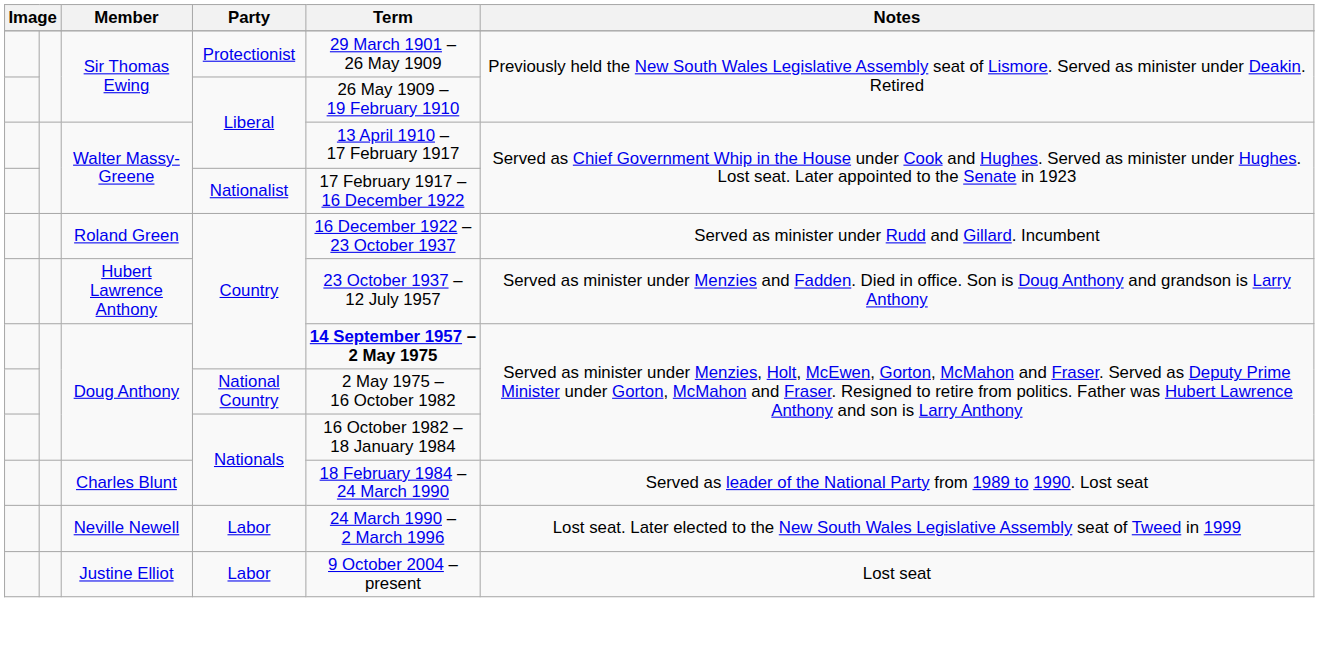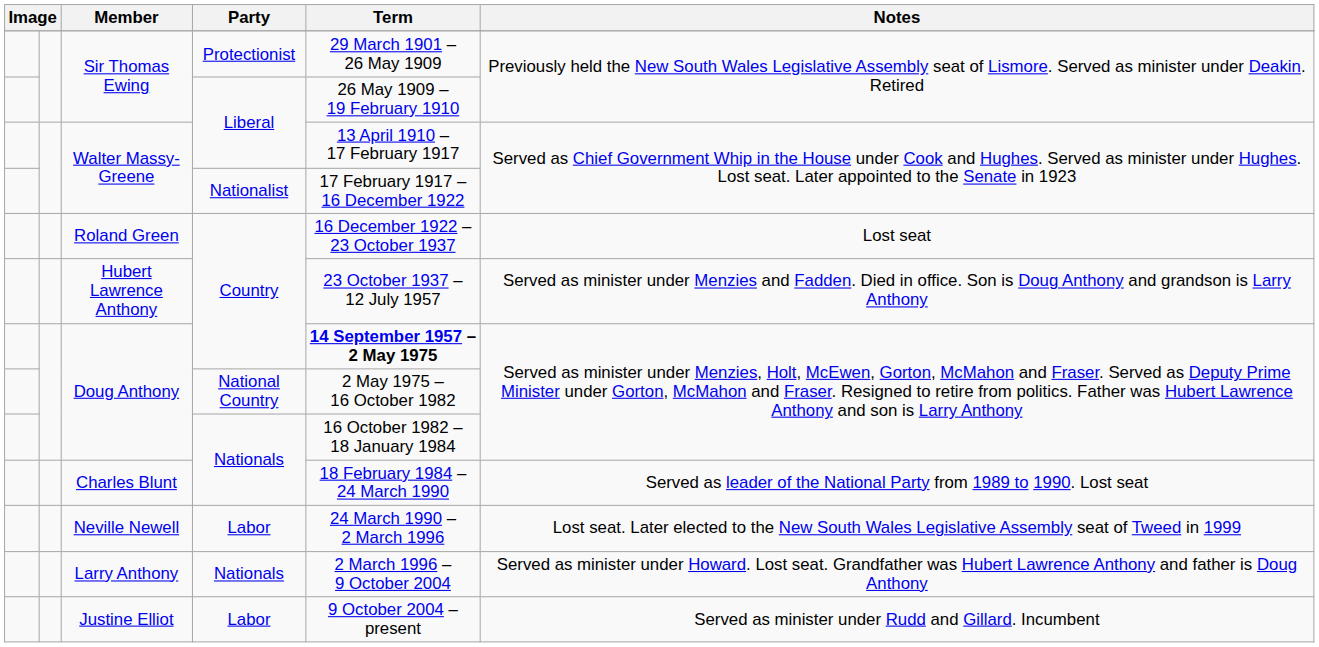 <table class=wikitable style="text-align:center">
 <tr>
 <th colspan=2>Image</th>
 <th>Member</th>
 <th>Party</th>
 <th>Term</th>
 <th>Notes</th>
 </tr>
 <tr>
 </tr>
 <tr>
 <td> </td>
 <td rowspan=2></td>
 <td rowspan=2><a href='#'>Sir Thomas Ewing</a><br></td>
 <td><a href='#'>Protectionist</a></td>
 <td nowrap><a href='#'>29 March 1901</a> –<br>26 May 1909</td>
 <td rowspan=2>Previously held the <a href='#'>New South Wales Legislative Assembly</a> seat of <a href='#'>Lismore</a>. Served as minister under <a href='#'>Deakin</a>. Retired</td>
 </tr>
 <tr>
 <td> </td>
 <td rowspan="2"><a href='#'>Liberal</a></td>
 <td nowrap>26 May 1909 –<br><a href='#'>19 February 1910</a></td>
 </tr>
 <tr>
 <td> </td>
 <td rowspan=2></td>
 <td rowspan=2><a href='#'>Walter Massy-Greene</a><br></td>
 <td nowrap><a href='#'>13 April 1910</a> –<br>17 February 1917</td>
 <td rowspan=2>Served as <a href='#'>Chief Government Whip in the House</a> under <a href='#'>Cook</a> and <a href='#'>Hughes</a>. Served as minister under <a href='#'>Hughes</a>. Lost seat. Later appointed to the <a href='#'>Senate</a> in 1923</td>
 </tr>
 <tr>
 <td> </td>
 <td nowrap><a href='#'>Nationalist</a></td>
 <td nowrap>17 February 1917 –<br><a href='#'>16 December 1922</a></td>
 </tr>
 <tr>
 <td> </td>
 <td></td>
 <td><a href='#'>Roland Green</a><br></td>
 <td rowspan="3"><a href='#'>Country</a></td>
 <td nowrap><a href='#'>16 December 1922</a> –<br><a href='#'>23 October 1937</a></td>
-<td>Served as minister under <a href='#'>Rudd</a> and <a href='#'>Gillard</a>. Incumbent</td>
+<td>Lost seat</td>
 </tr>
 <tr>
 <td> </td>
 <td></td>
 <td><a href='#'>Hubert Lawrence Anthony</a><br></td>
 <td nowrap><a href='#'>23 October 1937</a> –<br>12 July 1957</td>
 <td>Served as minister under <a href='#'>Menzies</a> and <a href='#'>Fadden</a>. Died in office. Son is <a href='#'>Doug Anthony</a> and grandson is <a href='#'>Larry Anthony</a></td>
 </tr>
 <tr>
 <td> </td>
 <td rowspan=3></td>
 <td rowspan=3><a href='#'>Doug Anthony</a><br></td>
 <td nowrap><strong><a href='#'>14 September 1957</a> –<br>2 May 1975</strong></td>
 <td rowspan=3>Served as minister under <a href='#'>Menzies</a>, <a href='#'>Holt</a>, <a href='#'>McEwen</a>, <a href='#'>Gorton</a>, <a href='#'>McMahon</a> and <a href='#'>Fraser</a>. Served as <a href='#'>Deputy Prime Minister</a> under <a href='#'>Gorton</a>, <a href='#'>McMahon</a> and <a href='#'>Fraser</a>. Resigned to retire from politics. Father was <a href='#'>Hubert Lawrence Anthony</a> and son is <a href='#'>Larry Anthony</a></td>
 </tr>
 <tr>
 <td> </td>
 <td><a href='#'>National Country</a></td>
 <td nowrap>2 May 1975 –<br>16 October 1982</td>
 </tr>
 <tr>
 <td> </td>
 <td rowspan="2"><a href='#'>Nationals</a></td>
 <td nowrap>16 October 1982 –<br>18 January 1984</td>
 </tr>
 <tr>
 <td> </td>
 <td></td>
 <td><a href='#'>Charles Blunt</a><br></td>
 <td nowrap><a href='#'>18 February 1984</a> –<br><a href='#'>24 March 1990</a></td>
 <td>Served as <a href='#'>leader of the National Party</a> from <a href='#'>1989 to</a> <a href='#'>1990</a>. Lost seat</td>
 </tr>
 <tr>
 <td> </td>
 <td></td>
 <td><a href='#'>Neville Newell</a><br></td>
 <td><a href='#'>Labor</a></td>
 <td nowrap><a href='#'>24 March 1990</a> –<br><a href='#'>2 March 1996</a></td>
 <td>Lost seat. Later elected to the <a href='#'>New South Wales Legislative Assembly</a> seat of <a href='#'>Tweed</a> in <a href='#'>1999</a></td>
 </tr>
 <tr>
 <td> </td>
 <td></td>
+<td><a href='#'>Larry Anthony</a><br></td>
+<td><a href='#'>Nationals</a></td>
+<td nowrap><a href='#'>2 March 1996</a> –<br><a href='#'>9 October 2004</a></td>
+<td>Served as minister under <a href='#'>Howard</a>. Lost seat. Grandfather was <a href='#'>Hubert Lawrence Anthony</a> and father is <a href='#'>Doug Anthony</a></td>
+</tr>
+<tr>
+<td> </td>
+<td></td>
 <td><a href='#'>Justine Elliot</a><br></td>
 <td><a href='#'>Labor</a></td>
 <td nowrap><a href='#'>9 October 2004</a> –<br>present</td>
-<td>Lost seat</td>
+<td>Served as minister under <a href='#'>Rudd</a> and <a href='#'>Gillard</a>. Incumbent</td>
 </tr>
 </table>
